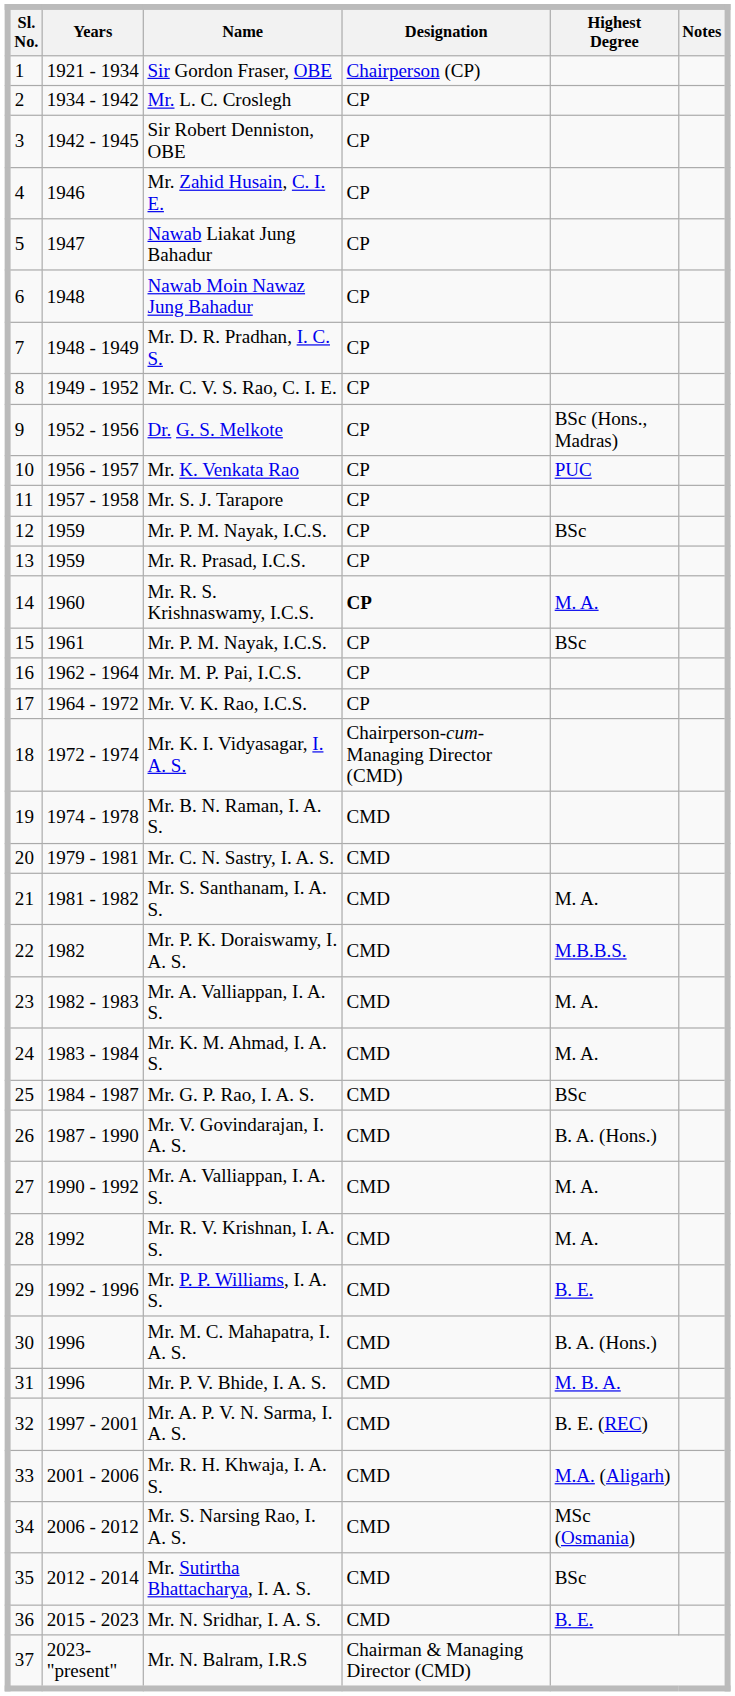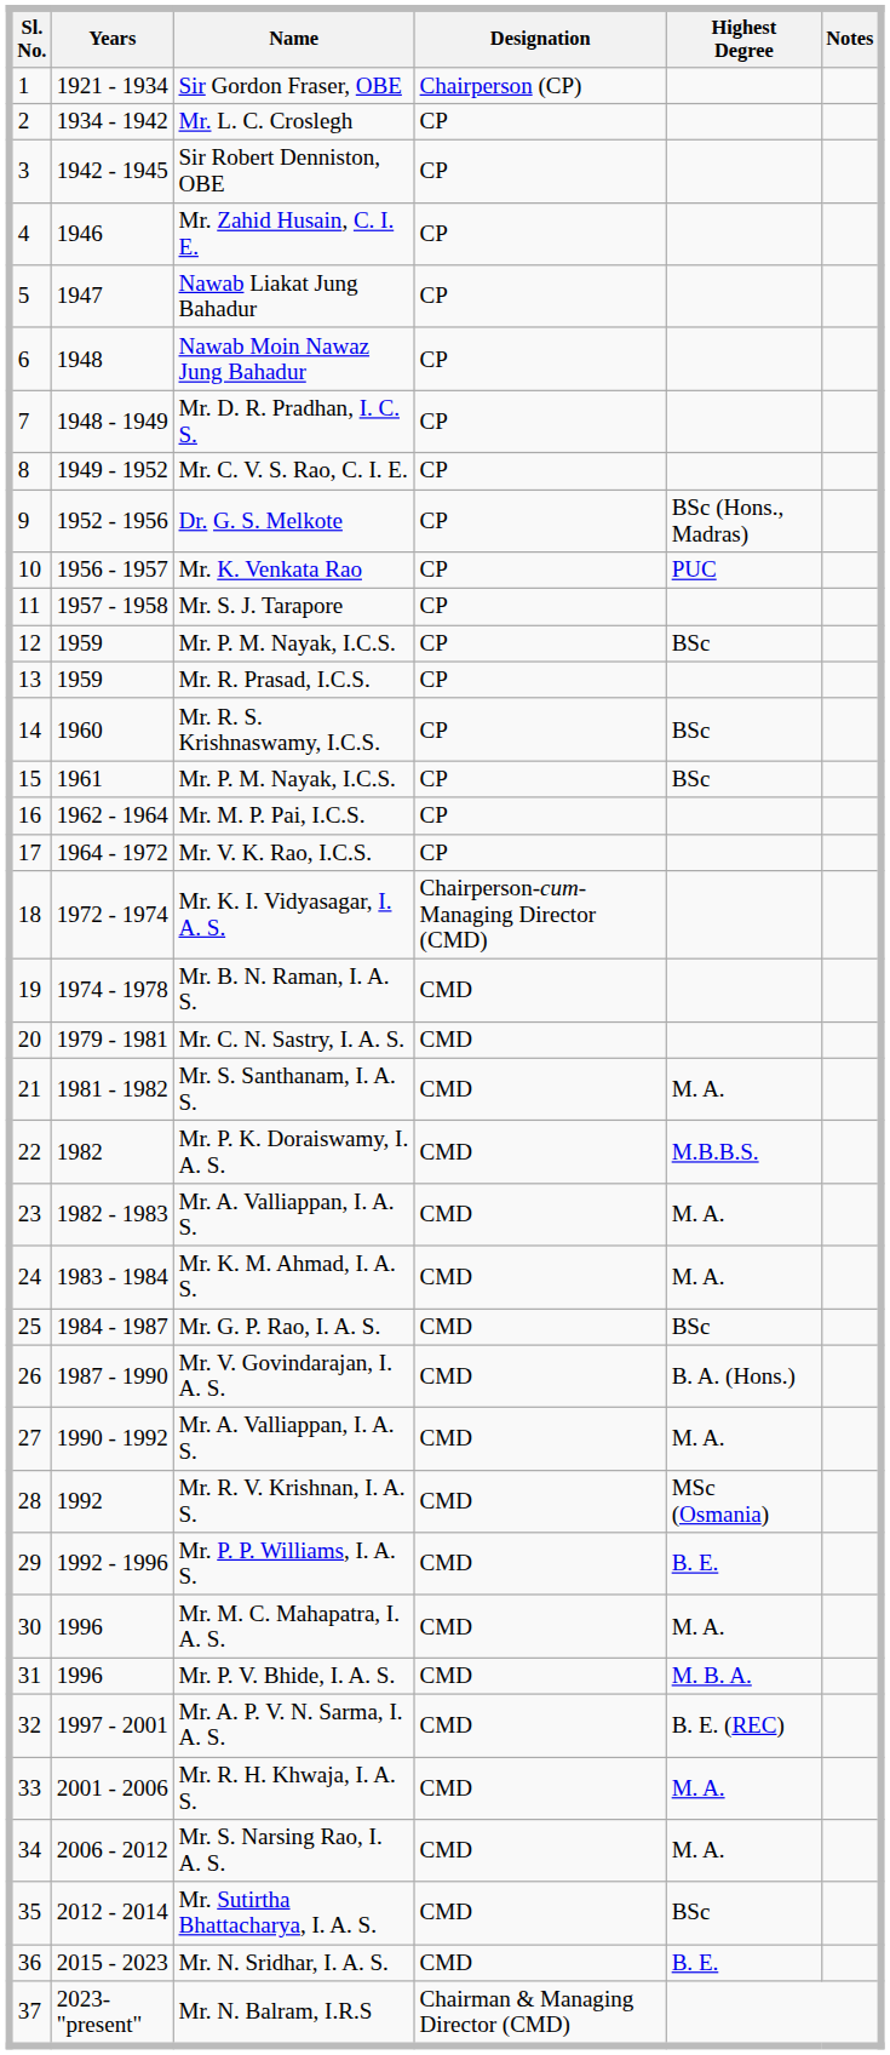 <table class="wikitable" style="border: 5px solid #BBB; margin: .96em 0 0 .9em;">
 <tr style="font-size: 86%;">
 <th>Sl.<br>No.</th>
 <th>Years</th>
 <th>Name</th>
 <th>Designation</th>
 <th>Highest<br>Degree</th>
 <th>Notes</th>
 </tr>
 <tr>
 <td>1</td>
 <td>1921 - 1934</td>
 <td><a href='#'>Sir</a> Gordon Fraser, <a href='#'>OBE</a></td>
 <td><a href='#'>Chairperson</a> (CP)</td>
 <td></td>
 <td></td>
 </tr>
 <tr>
 <td>2</td>
 <td>1934 - 1942</td>
 <td><a href='#'>Mr.</a> L. C. Croslegh</td>
 <td>CP</td>
 <td></td>
 <td></td>
 </tr>
 <tr>
 <td>3</td>
 <td>1942 - 1945</td>
 <td>Sir Robert Denniston, OBE</td>
 <td>CP</td>
 <td></td>
 <td></td>
 </tr>
 <tr>
 <td>4</td>
 <td>1946</td>
 <td>Mr. <a href='#'>Zahid Husain</a>, <a href='#'>C. I. E.</a></td>
 <td>CP</td>
 <td></td>
 <td></td>
 </tr>
 <tr>
 <td>5</td>
 <td>1947</td>
 <td><a href='#'>Nawab</a> Liakat Jung Bahadur</td>
 <td>CP</td>
 <td></td>
 <td></td>
 </tr>
 <tr>
 <td>6</td>
 <td>1948</td>
 <td><a href='#'>Nawab Moin Nawaz Jung Bahadur</a></td>
 <td>CP</td>
 <td></td>
 <td></td>
 </tr>
 <tr>
 <td>7</td>
 <td>1948 - 1949</td>
 <td>Mr. D. R. Pradhan, <a href='#'>I. C. S.</a></td>
 <td>CP</td>
 <td></td>
 <td></td>
 </tr>
 <tr>
 <td>8</td>
 <td>1949 - 1952</td>
 <td>Mr. C. V. S. Rao, C. I. E.</td>
 <td>CP</td>
 <td></td>
 <td></td>
 </tr>
 <tr>
 <td>9</td>
 <td>1952 - 1956</td>
 <td><a href='#'>Dr.</a> <a href='#'>G. S. Melkote</a></td>
 <td>CP</td>
 <td>BSc (Hons., Madras)</td>
 <td></td>
 </tr>
 <tr>
 <td>10</td>
 <td>1956 - 1957</td>
 <td>Mr. <a href='#'>K. Venkata Rao</a></td>
 <td>CP</td>
 <td><a href='#'>PUC</a></td>
 <td></td>
 </tr>
 <tr>
 <td>11</td>
 <td>1957 - 1958</td>
 <td>Mr. S. J. Tarapore</td>
 <td>CP</td>
 <td></td>
 <td></td>
 </tr>
 <tr>
 <td>12</td>
 <td>1959</td>
 <td>Mr. P. M. Nayak, I.C.S.</td>
 <td>CP</td>
 <td>BSc</td>
 <td></td>
 </tr>
 <tr>
 <td>13</td>
 <td>1959</td>
 <td>Mr. R. Prasad, I.C.S.</td>
 <td>CP</td>
 <td></td>
 <td></td>
 </tr>
 <tr>
 <td>14</td>
 <td>1960</td>
 <td>Mr. R. S. Krishnaswamy, I.C.S.</td>
-<td><strong>CP</strong></td>
-<td><a href='#'>M. A.</a></td>
+<td>CP</td>
+<td>BSc</td>
 <td></td>
 </tr>
 <tr>
 <td>15</td>
 <td>1961</td>
 <td>Mr. P. M. Nayak, I.C.S.</td>
 <td>CP</td>
 <td>BSc</td>
 <td></td>
 </tr>
 <tr>
 <td>16</td>
 <td>1962 - 1964</td>
 <td>Mr. M. P. Pai, I.C.S.</td>
 <td>CP</td>
 <td></td>
 <td></td>
 </tr>
 <tr>
 <td>17</td>
 <td>1964 - 1972</td>
 <td>Mr. V. K. Rao, I.C.S.</td>
 <td>CP</td>
 <td></td>
 <td></td>
 </tr>
 <tr>
 <td>18</td>
 <td>1972 - 1974</td>
 <td>Mr. K. I. Vidyasagar, <a href='#'>I. A. S.</a></td>
 <td>Chairperson-<em>cum</em>-<br>Managing Director<br> (CMD)</td>
 <td></td>
 <td></td>
 </tr>
 <tr>
 <td>19</td>
 <td>1974 - 1978</td>
 <td>Mr. B. N. Raman, I. A. S.</td>
 <td>CMD</td>
 <td></td>
 <td></td>
 </tr>
 <tr>
 <td>20</td>
 <td>1979 - 1981</td>
 <td>Mr. C. N. Sastry, I. A. S.</td>
 <td>CMD</td>
 <td></td>
 <td></td>
 </tr>
 <tr>
 <td>21</td>
 <td>1981 - 1982</td>
 <td>Mr. S. Santhanam, I. A. S.</td>
 <td>CMD</td>
 <td>M. A.</td>
 <td></td>
 </tr>
 <tr>
 <td>22</td>
 <td>1982</td>
 <td>Mr. P. K. Doraiswamy, I. A. S.</td>
 <td>CMD</td>
 <td><a href='#'>M.B.B.S.</a></td>
 <td></td>
 </tr>
 <tr>
 <td>23</td>
 <td>1982 - 1983</td>
 <td>Mr. A. Valliappan, I. A. S.</td>
 <td>CMD</td>
 <td>M. A.</td>
 <td></td>
 </tr>
 <tr>
 <td>24</td>
 <td>1983 - 1984</td>
 <td>Mr. K. M. Ahmad, I. A. S.</td>
 <td>CMD</td>
 <td>M. A.</td>
 <td></td>
 </tr>
 <tr>
 <td>25</td>
 <td>1984 - 1987</td>
 <td>Mr. G. P. Rao, I. A. S.</td>
 <td>CMD</td>
 <td>BSc</td>
 <td></td>
 </tr>
 <tr>
 <td>26</td>
 <td>1987 - 1990</td>
 <td>Mr. V. Govindarajan, I. A. S.</td>
 <td>CMD</td>
 <td>B. A. (Hons.)</td>
 <td></td>
 </tr>
 <tr>
 <td>27</td>
 <td>1990 - 1992</td>
 <td>Mr. A. Valliappan, I. A. S.</td>
 <td>CMD</td>
 <td>M. A.</td>
 <td></td>
 </tr>
 <tr>
 <td>28</td>
 <td>1992</td>
 <td>Mr. R. V. Krishnan, I. A. S.</td>
 <td>CMD</td>
-<td>M. A.</td>
+<td>MSc (<a href='#'>Osmania</a>)</td>
 <td></td>
 </tr>
 <tr>
 <td>29</td>
 <td>1992 - 1996</td>
 <td>Mr. <a href='#'>P. P. Williams</a>, I. A. S.</td>
 <td>CMD</td>
 <td><a href='#'>B. E.</a></td>
 <td></td>
 </tr>
 <tr>
 <td>30</td>
 <td>1996</td>
 <td>Mr. M. C. Mahapatra, I. A. S.</td>
 <td>CMD</td>
-<td>B. A. (Hons.)</td>
+<td>M. A.</td>
 <td></td>
 </tr>
 <tr>
 <td>31</td>
 <td>1996</td>
 <td>Mr. P. V. Bhide, I. A. S.</td>
 <td>CMD</td>
 <td><a href='#'>M. B. A.</a></td>
 <td></td>
 </tr>
 <tr>
 <td>32</td>
 <td>1997 - 2001</td>
 <td>Mr. A. P. V. N. Sarma, I. A. S.</td>
 <td>CMD</td>
 <td>B. E. (<a href='#'>REC</a>)</td>
 <td></td>
 </tr>
 <tr>
 <td>33</td>
 <td>2001 - 2006</td>
 <td>Mr. R. H. Khwaja, I. A. S.</td>
 <td>CMD</td>
-<td><a href='#'>M.A.</a> (<a href='#'>Aligarh</a>)</td>
+<td><a href='#'>M. A.</a></td>
 <td></td>
 </tr>
 <tr>
 <td>34</td>
 <td>2006 - 2012</td>
 <td>Mr. S. Narsing Rao, I. A. S.</td>
 <td>CMD</td>
-<td>MSc (<a href='#'>Osmania</a>)</td>
+<td>M. A.</td>
 <td></td>
 </tr>
 <tr>
 <td>35</td>
 <td>2012 - 2014</td>
 <td>Mr. <a href='#'>Sutirtha Bhattacharya</a>, I. A. S.</td>
 <td>CMD</td>
 <td>BSc</td>
 <td></td>
 </tr>
 <tr>
 <td>36</td>
 <td>2015 - 2023</td>
 <td>Mr. N. Sridhar, I. A. S.</td>
 <td>CMD</td>
 <td><a href='#'>B. E.</a></td>
 <td></td>
 </tr>
 <tr>
 <td>37</td>
 <td>2023-"present"</td>
 <td>Mr. N. Balram, I.R.S</td>
 <td>Chairman & Managing Director  (CMD)</td>
 </tr>
 </table>
